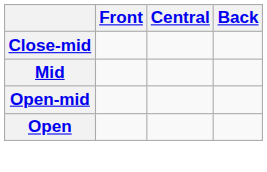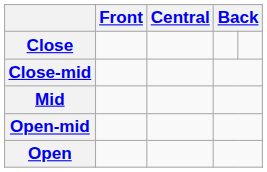 <table class="wikitable" style="text-align: center">
 <tr>
 <th></th>
 <th><a href='#'>Front</a></th>
 <th><a href='#'>Central</a></th>
 <th colspan="2"><a href='#'>Back</a></th>
+</tr>
+<tr>
+<th><a href='#'>Close</a></th>
+<td></td>
+<td></td>
+<td></td>
+<td></td>
 </tr>
 <tr>
 <th><a href='#'>Close-mid</a></th>
 <td></td>
 <td></td>
 <td colspan="2"></td>
 </tr>
 <tr>
 <th><a href='#'>Mid</a></th>
 <td></td>
 <td></td>
 <td colspan="2"></td>
 </tr>
 <tr>
 <th><a href='#'>Open-mid</a></th>
 <td></td>
 <td></td>
 <td colspan="2"></td>
 </tr>
 <tr>
 <th><a href='#'>Open</a></th>
 <td></td>
 <td></td>
 <td colspan="2"></td>
 </tr>
 </table>
